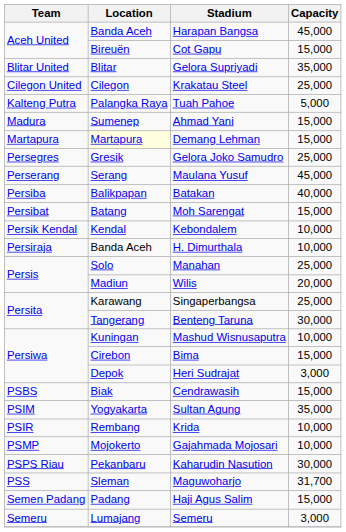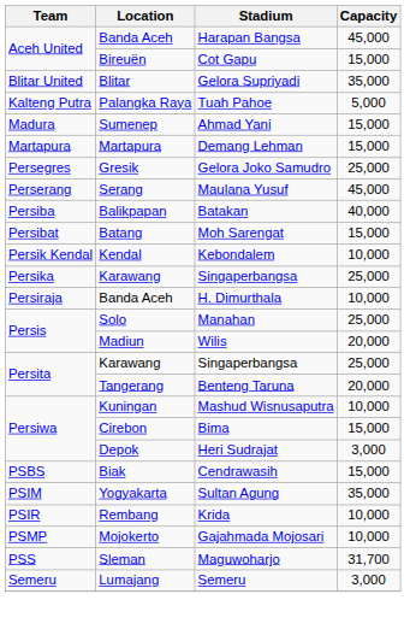 <table class="wikitable sortable">
 <tr>
 <th>Team</th>
 <th>Location</th>
 <th>Stadium</th>
 <th>Capacity</th>
 </tr>
 <tr>
 <td rowspan=2><a href='#'>Aceh United</a></td>
 <td><a href='#'>Banda Aceh</a></td>
 <td><a href='#'>Harapan Bangsa</a></td>
 <td align=center>45,000</td>
 </tr>
 <tr>
 <td><a href='#'>Bireuën</a></td>
 <td><a href='#'>Cot Gapu</a></td>
 <td align=center>15,000</td>
 </tr>
 <tr>
 <td><a href='#'>Blitar United</a></td>
 <td><a href='#'>Blitar</a></td>
 <td><a href='#'>Gelora Supriyadi</a></td>
 <td align=center>35,000</td>
 </tr>
 <tr>
-<td><a href='#'>Cilegon United</a></td>
-<td><a href='#'>Cilegon</a></td>
-<td><a href='#'>Krakatau Steel</a></td>
-<td align=center>25,000</td>
-</tr>
-<tr>
 <td><a href='#'>Kalteng Putra</a></td>
 <td><a href='#'>Palangka Raya</a></td>
 <td><a href='#'>Tuah Pahoe</a></td>
 <td align=center>5,000</td>
 </tr>
 <tr>
 <td><a href='#'>Madura</a></td>
 <td><a href='#'>Sumenep</a></td>
 <td><a href='#'>Ahmad Yani</a></td>
 <td align=center>15,000</td>
 </tr>
 <tr>
 <td><a href='#'>Martapura</a></td>
-<td style="background: lightyellow;"><a href='#'>Martapura</a></td>
+<td><a href='#'>Martapura</a></td>
 <td><a href='#'>Demang Lehman</a></td>
 <td align=center>15,000</td>
 </tr>
 <tr>
 <td><a href='#'>Persegres</a></td>
 <td><a href='#'>Gresik</a></td>
 <td><a href='#'>Gelora Joko Samudro</a></td>
 <td align=center>25,000</td>
 </tr>
 <tr>
 <td><a href='#'>Perserang</a></td>
 <td><a href='#'>Serang</a></td>
 <td><a href='#'>Maulana Yusuf</a></td>
 <td align=center>45,000</td>
 </tr>
 <tr>
 <td><a href='#'>Persiba</a></td>
 <td><a href='#'>Balikpapan</a></td>
 <td><a href='#'>Batakan</a></td>
 <td align=center>40,000</td>
 </tr>
 <tr>
 <td><a href='#'>Persibat</a></td>
 <td><a href='#'>Batang</a></td>
 <td><a href='#'>Moh Sarengat</a></td>
 <td align=center>15,000</td>
 </tr>
 <tr>
 <td><a href='#'>Persik Kendal</a></td>
 <td><a href='#'>Kendal</a></td>
 <td><a href='#'>Kebondalem</a></td>
 <td align=center>10,000</td>
 </tr>
 <tr>
+<td><a href='#'>Persika</a></td>
+<td><a href='#'>Karawang</a></td>
+<td><a href='#'>Singaperbangsa</a></td>
+<td align=center>25,000</td>
+</tr>
+<tr>
 <td><a href='#'>Persiraja</a></td>
 <td>Banda Aceh</td>
 <td><a href='#'>H. Dimurthala</a></td>
 <td align=center>10,000</td>
 </tr>
 <tr>
 <td rowspan=2><a href='#'>Persis</a></td>
 <td><a href='#'>Solo</a></td>
 <td><a href='#'>Manahan</a></td>
 <td align=center>25,000</td>
 </tr>
 <tr>
 <td><a href='#'>Madiun</a></td>
 <td><a href='#'>Wilis</a></td>
 <td align=center>20,000</td>
 </tr>
 <tr>
 <td rowspan=2><a href='#'>Persita</a></td>
 <td>Karawang</td>
 <td>Singaperbangsa</td>
 <td align=center>25,000</td>
 </tr>
 <tr>
 <td><a href='#'>Tangerang</a></td>
 <td><a href='#'>Benteng Taruna</a></td>
-<td align=center>30,000</td>
+<td align=center>20,000</td>
 </tr>
 <tr>
 <td rowspan=3><a href='#'>Persiwa</a></td>
 <td><a href='#'>Kuningan</a></td>
 <td><a href='#'>Mashud Wisnusaputra</a></td>
 <td align=center>10,000</td>
 </tr>
 <tr>
 <td><a href='#'>Cirebon</a></td>
 <td><a href='#'>Bima</a></td>
 <td align=center>15,000</td>
 </tr>
 <tr>
 <td><a href='#'>Depok</a></td>
 <td><a href='#'>Heri Sudrajat</a></td>
 <td align=center>3,000</td>
 </tr>
 <tr>
 <td><a href='#'>PSBS</a></td>
 <td><a href='#'>Biak</a></td>
 <td><a href='#'>Cendrawasih</a></td>
 <td align=center>15,000</td>
 </tr>
 <tr>
 <td><a href='#'>PSIM</a></td>
 <td><a href='#'>Yogyakarta</a></td>
 <td><a href='#'>Sultan Agung</a></td>
 <td align=center>35,000</td>
 </tr>
 <tr>
 <td><a href='#'>PSIR</a></td>
 <td><a href='#'>Rembang</a></td>
 <td><a href='#'>Krida</a></td>
 <td align=center>10,000</td>
 </tr>
 <tr>
 <td><a href='#'>PSMP</a></td>
 <td><a href='#'>Mojokerto</a></td>
 <td><a href='#'>Gajahmada Mojosari</a></td>
 <td align=center>10,000</td>
 </tr>
 <tr>
-<td><a href='#'>PSPS Riau</a></td>
-<td><a href='#'>Pekanbaru</a></td>
-<td><a href='#'>Kaharudin Nasution</a></td>
-<td align=center>30,000</td>
-</tr>
-<tr>
 <td><a href='#'>PSS</a></td>
 <td><a href='#'>Sleman</a></td>
 <td><a href='#'>Maguwoharjo</a></td>
 <td align=center>31,700</td>
-</tr>
-<tr>
-<td><a href='#'>Semen Padang</a></td>
-<td><a href='#'>Padang</a></td>
-<td><a href='#'>Haji Agus Salim</a></td>
-<td align=center>15,000</td>
 </tr>
 <tr>
 <td><a href='#'>Semeru</a></td>
 <td><a href='#'>Lumajang</a></td>
 <td><a href='#'>Semeru</a></td>
 <td align=center>3,000</td>
 </tr>
 <tr>
 </tr>
 </table>
